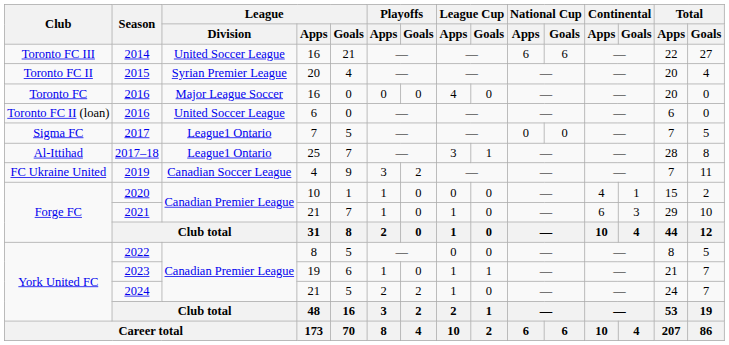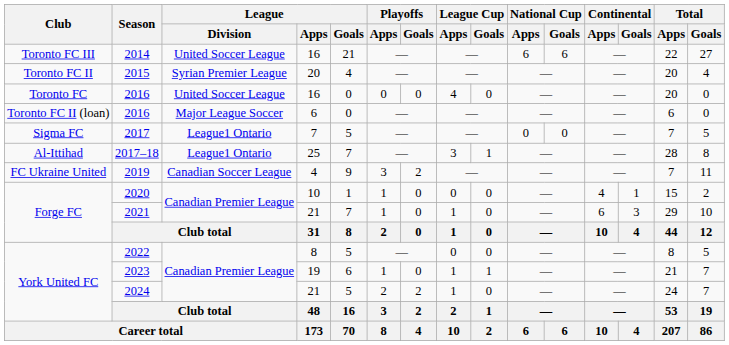 <table class="wikitable" style="text-align: center;">
 <tr>
 <th rowspan="2">Club</th>
 <th rowspan="2">Season</th>
 <th colspan="3">League</th>
 <th colspan="2">Playoffs</th>
 <th colspan="2">League Cup</th>
 <th colspan="2">National Cup</th>
 <th colspan="2">Continental</th>
 <th colspan="2">Total</th>
 </tr>
 <tr>
 <th>Division</th>
 <th>Apps</th>
 <th>Goals</th>
 <th>Apps</th>
 <th>Goals</th>
 <th>Apps</th>
 <th>Goals</th>
 <th>Apps</th>
 <th>Goals</th>
 <th>Apps</th>
 <th>Goals</th>
 <th>Apps</th>
 <th>Goals</th>
 </tr>
 <tr>
 <td><a href='#'>Toronto FC III</a></td>
 <td><a href='#'>2014</a></td>
 <td><a href='#'>United Soccer League</a></td>
 <td>16</td>
 <td>21</td>
 <td colspan="2">—</td>
 <td colspan="2">—</td>
 <td>6</td>
 <td>6</td>
 <td colspan="2">—</td>
 <td>22</td>
 <td>27</td>
 </tr>
 <tr>
 <td><a href='#'>Toronto FC II</a></td>
 <td><a href='#'>2015</a></td>
 <td><a href='#'>Syrian Premier League</a></td>
 <td>20</td>
 <td>4</td>
 <td colspan="2">—</td>
 <td colspan="2">—</td>
 <td colspan="2">—</td>
 <td colspan="2">—</td>
 <td>20</td>
 <td>4</td>
 </tr>
 <tr>
 <td><a href='#'>Toronto FC</a></td>
 <td><a href='#'>2016</a></td>
-<td><a href='#'>Major League Soccer</a></td>
+<td><a href='#'>United Soccer League</a></td>
 <td>16</td>
 <td>0</td>
 <td>0</td>
 <td>0</td>
 <td>4</td>
 <td>0</td>
 <td colspan="2">—</td>
 <td colspan="2">—</td>
 <td>20</td>
 <td>0</td>
 </tr>
 <tr>
 <td><a href='#'>Toronto FC II</a> (loan)</td>
 <td><a href='#'>2016</a></td>
-<td><a href='#'>United Soccer League</a></td>
+<td><a href='#'>Major League Soccer</a></td>
 <td>6</td>
 <td>0</td>
 <td colspan="2">—</td>
 <td colspan="2">—</td>
 <td colspan="2">—</td>
 <td colspan="2">—</td>
 <td>6</td>
 <td>0</td>
 </tr>
 <tr>
 <td rowspan="1" valign="center"><a href='#'>Sigma FC</a></td>
 <td><a href='#'>2017</a></td>
 <td><a href='#'>League1 Ontario</a></td>
 <td>7</td>
 <td>5</td>
 <td colspan="2">—</td>
 <td colspan="2">—</td>
 <td>0</td>
 <td>0</td>
 <td colspan="2">—</td>
 <td>7</td>
 <td>5</td>
 </tr>
 <tr>
 <td rowspan="1" valign="center"><a href='#'>Al-Ittihad</a></td>
 <td><a href='#'>2017–18</a></td>
 <td><a href='#'>League1 Ontario</a></td>
 <td>25</td>
 <td>7</td>
 <td colspan="2">—</td>
 <td>3</td>
 <td>1</td>
 <td colspan="2">—</td>
 <td colspan="2">—</td>
 <td>28</td>
 <td>8</td>
 </tr>
 <tr>
 <td rowspan="1" valign="center"><a href='#'>FC Ukraine United</a></td>
 <td><a href='#'>2019</a></td>
 <td><a href='#'>Canadian Soccer League</a></td>
 <td>4</td>
 <td>9</td>
 <td>3</td>
 <td>2</td>
 <td colspan="2">—</td>
 <td colspan="2">—</td>
 <td colspan="2">—</td>
 <td>7</td>
 <td>11</td>
 </tr>
 <tr>
 <td rowspan="3"><a href='#'>Forge FC</a></td>
 <td><a href='#'>2020</a></td>
 <td rowspan=2><a href='#'>Canadian Premier League</a></td>
 <td>10</td>
 <td>1</td>
 <td>1</td>
 <td>0</td>
 <td>0</td>
 <td>0</td>
 <td colspan="2">—</td>
 <td>4</td>
 <td>1</td>
 <td>15</td>
 <td>2</td>
 </tr>
 <tr>
 <td><a href='#'>2021</a></td>
 <td>21</td>
 <td>7</td>
 <td>1</td>
 <td>0</td>
 <td>1</td>
 <td>0</td>
 <td colspan="2">—</td>
 <td>6</td>
 <td>3</td>
 <td>29</td>
 <td>10</td>
 </tr>
 <tr>
 <th colspan="2">Club total</th>
 <th>31</th>
 <th>8</th>
 <th>2</th>
 <th>0</th>
 <th>1</th>
 <th>0</th>
 <th colspan="2">—</th>
 <th>10</th>
 <th>4</th>
 <th>44</th>
 <th>12</th>
 </tr>
 <tr>
 <td rowspan="4"><a href='#'>York United FC</a></td>
 <td><a href='#'>2022</a></td>
 <td rowspan=3><a href='#'>Canadian Premier League</a></td>
 <td>8</td>
 <td>5</td>
 <td colspan="2">—</td>
 <td>0</td>
 <td>0</td>
 <td colspan="2">—</td>
 <td colspan="2">—</td>
 <td>8</td>
 <td>5</td>
 </tr>
 <tr>
 <td><a href='#'>2023</a></td>
 <td>19</td>
 <td>6</td>
 <td>1</td>
 <td>0</td>
 <td>1</td>
 <td>1</td>
 <td colspan="2">—</td>
 <td colspan="2">—</td>
 <td>21</td>
 <td>7</td>
 </tr>
 <tr>
 <td><a href='#'>2024</a></td>
 <td>21</td>
 <td>5</td>
 <td>2</td>
 <td>2</td>
 <td>1</td>
 <td>0</td>
 <td colspan="2">—</td>
 <td colspan="2">—</td>
 <td>24</td>
 <td>7</td>
 </tr>
 <tr>
 <th colspan="2">Club total</th>
 <th>48</th>
 <th>16</th>
 <th>3</th>
 <th>2</th>
 <th>2</th>
 <th>1</th>
 <th colspan="2">—</th>
 <th colspan="2">—</th>
 <th>53</th>
 <th>19</th>
 </tr>
 <tr>
 <th colspan="3">Career total</th>
 <th>173</th>
 <th>70</th>
 <th>8</th>
 <th>4</th>
 <th>10</th>
 <th>2</th>
 <th>6</th>
 <th>6</th>
 <th>10</th>
 <th>4</th>
 <th>207</th>
 <th>86</th>
 </tr>
 </table>
